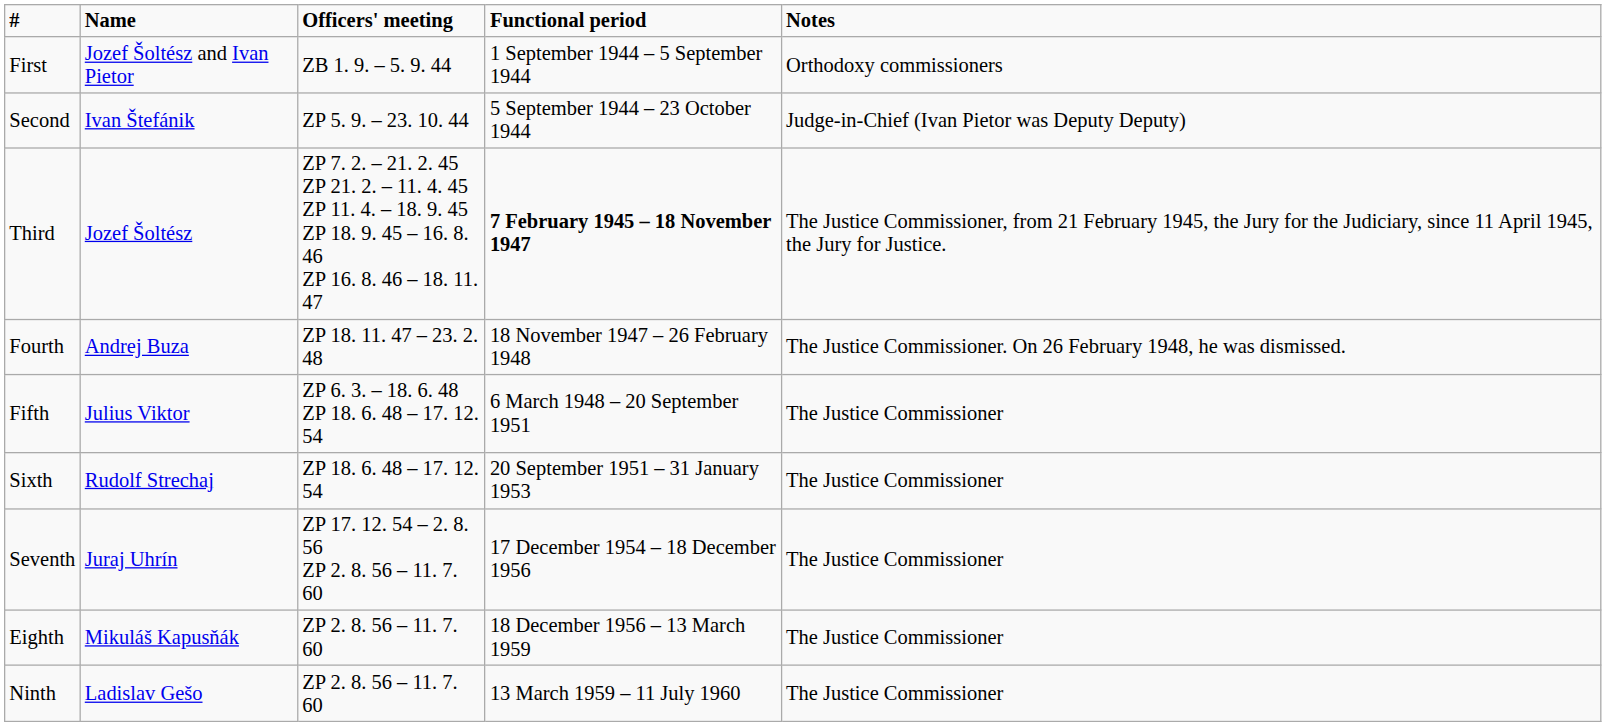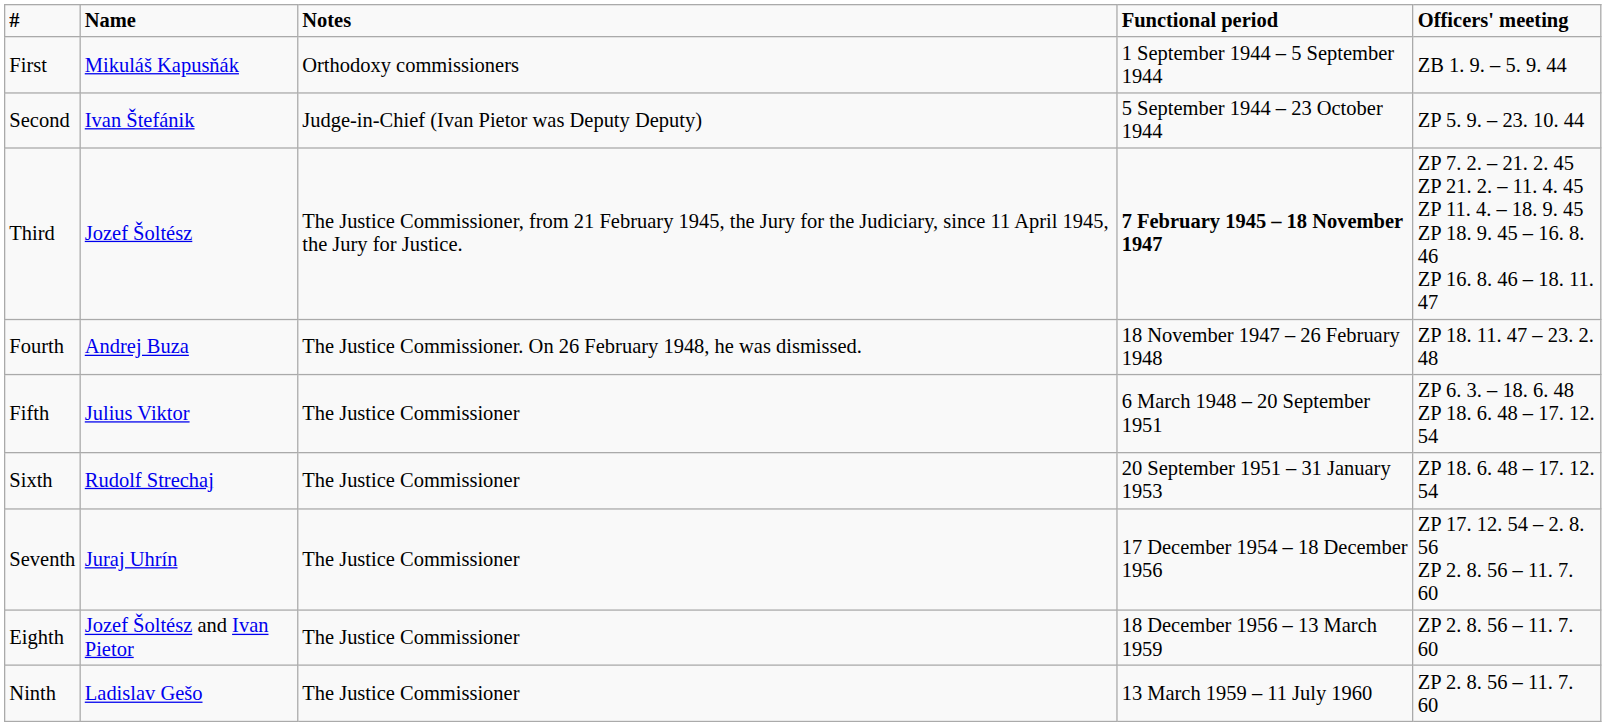 <table class="wikitable">
 <tr>
 <td><strong>#</strong></td>
 <td><strong>Name</strong></td>
+<td><strong>Notes</strong></td>
+<td><strong>Functional period</strong></td>
 <td><strong>Officers' meeting</strong></td>
-<td><strong>Functional period</strong></td>
-<td><strong>Notes</strong></td>
 </tr>
 <tr>
 <td>First</td>
-<td><a href='#'>Jozef Šoltész</a> and <a href='#'>Ivan Pietor</a></td>
+<td><a href='#'>Mikuláš Kapusňák</a></td>
+<td>Orthodoxy commissioners</td>
+<td>1 September 1944 – 5 September 1944</td>
 <td>ZB 1. 9. – 5.  9. 44</td>
-<td>1 September 1944 – 5 September 1944</td>
-<td>Orthodoxy commissioners</td>
 </tr>
 <tr>
 <td>Second</td>
 <td><a href='#'>Ivan Štefánik</a></td>
+<td>Judge-in-Chief (Ivan Pietor was Deputy Deputy)</td>
+<td>5 September 1944 – 23 October 1944</td>
 <td>ZP 5. 9. – 23.  10. 44</td>
-<td>5 September 1944 – 23 October 1944</td>
-<td>Judge-in-Chief (Ivan Pietor was Deputy Deputy)</td>
 </tr>
 <tr>
 <td>Third</td>
 <td><a href='#'>Jozef Šoltész</a></td>
+<td>The Justice Commissioner, from 21 February 1945, the Jury for the Judiciary, since 11 April 1945, the Jury for Justice.</td>
+<td><strong>7 February 1945 – 18 November 1947</strong></td>
 <td>ZP 7. 2. – 21.  2. 45<br>ZP 21. 2. –  11. 4. 45<br>ZP 11. 4. –  18. 9. 45<br>ZP 18. 9. 45 –  16. 8. 46<br>ZP 16. 8. 46 –  18. 11. 47</td>
-<td><strong>7 February 1945 – 18 November 1947</strong></td>
-<td>The Justice Commissioner, from 21 February 1945, the Jury for the Judiciary, since 11 April 1945, the Jury for Justice.</td>
 </tr>
 <tr>
 <td>Fourth</td>
 <td><a href='#'>Andrej Buza</a></td>
+<td>The Justice Commissioner. On 26 February 1948, he was dismissed.</td>
+<td>18 November 1947 – 26 February 1948</td>
 <td>ZP 18. 11. 47  – 23. 2. 48</td>
-<td>18 November 1947 – 26 February 1948</td>
-<td>The Justice Commissioner. On 26 February 1948, he was dismissed.</td>
 </tr>
 <tr>
 <td>Fifth</td>
 <td><a href='#'>Julius Viktor</a></td>
+<td>The Justice Commissioner</td>
+<td>6 March 1948 – 20 September 1951</td>
 <td>ZP 6. 3. – 18.  6. 48<br>ZP 18. 6. 48 –  17. 12. 54</td>
-<td>6 March 1948 – 20 September 1951</td>
-<td>The Justice Commissioner</td>
 </tr>
 <tr>
 <td>Sixth</td>
 <td><a href='#'>Rudolf Strechaj</a></td>
+<td>The Justice Commissioner</td>
+<td>20 September 1951 – 31 January 1953</td>
 <td>ZP 18. 6. 48 –  17. 12. 54</td>
-<td>20 September 1951 – 31 January 1953</td>
-<td>The Justice Commissioner</td>
 </tr>
 <tr>
 <td>Seventh</td>
 <td><a href='#'>Juraj Uhrín</a></td>
+<td>The Justice Commissioner</td>
+<td>17 December 1954 – 18 December 1956</td>
 <td>ZP 17. 12. 54  – 2. 8. 56<br>ZP 2. 8. 56 –  11. 7. 60</td>
-<td>17 December 1954 – 18 December 1956</td>
-<td>The Justice Commissioner</td>
 </tr>
 <tr>
 <td>Eighth</td>
-<td><a href='#'>Mikuláš Kapusňák</a></td>
+<td><a href='#'>Jozef Šoltész</a> and <a href='#'>Ivan Pietor</a></td>
+<td>The Justice Commissioner</td>
+<td>18 December 1956 – 13 March 1959</td>
 <td>ZP 2. 8. 56 –  11. 7. 60</td>
-<td>18 December 1956 – 13 March 1959</td>
-<td>The Justice Commissioner</td>
 </tr>
 <tr>
 <td>Ninth</td>
 <td><a href='#'>Ladislav Gešo</a></td>
+<td>The Justice Commissioner</td>
+<td>13 March 1959 – 11 July 1960</td>
 <td>ZP 2. 8. 56 –  11. 7. 60</td>
-<td>13 March 1959 – 11 July 1960</td>
-<td>The Justice Commissioner</td>
 </tr>
 </table>
